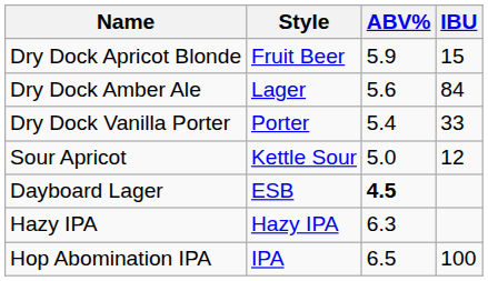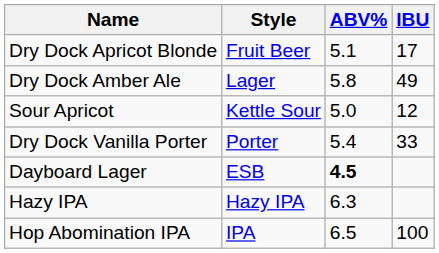 <table class="wikitable sortable">
 <tr>
 <th scope="col">Name</th>
 <th scope="col">Style</th>
 <th scope="col"><a href='#'>ABV%</a></th>
 <th scope="col"><a href='#'>IBU</a></th>
 </tr>
 <tr>
 <td>Dry Dock Apricot Blonde</td>
 <td><a href='#'>Fruit Beer</a></td>
-<td>5.9</td>
-<td>15</td>
+<td>5.1</td>
+<td>17</td>
 </tr>
 <tr>
 <td>Dry Dock Amber Ale</td>
 <td><a href='#'>Lager</a></td>
-<td>5.6</td>
-<td>84</td>
+<td>5.8</td>
+<td>49</td>
+</tr>
+<tr>
+<td>Sour Apricot</td>
+<td><a href='#'>Kettle Sour</a></td>
+<td>5.0</td>
+<td>12</td>
 </tr>
 <tr>
 <td>Dry Dock Vanilla Porter</td>
 <td><a href='#'>Porter</a></td>
 <td>5.4</td>
 <td>33</td>
-</tr>
-<tr>
-<td>Sour Apricot</td>
-<td><a href='#'>Kettle Sour</a></td>
-<td>5.0</td>
-<td>12</td>
 </tr>
 <tr>
 <td>Dayboard Lager</td>
 <td><a href='#'>ESB</a></td>
 <td><strong>4.5</strong></td>
 <td></td>
 </tr>
 <tr>
 <td>Hazy IPA</td>
 <td><a href='#'>Hazy IPA</a></td>
 <td>6.3</td>
 <td></td>
 </tr>
 <tr>
 <td>Hop Abomination IPA</td>
 <td><a href='#'>IPA</a></td>
 <td>6.5</td>
 <td>100</td>
 </tr>
 </table>
